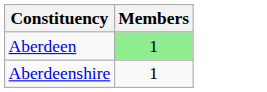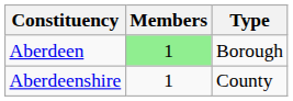 <table class="wikitable sortable">
 <tr>
 <th>Constituency</th>
 <th>Members</th>
+<th>Type</th>
 </tr>
 <tr>
 <td><a href='#'>Aberdeen</a></td>
 <td align="center" style="background: lightgreen;">1</td>
+<td>Borough</td>
 </tr>
 <tr>
 <td><a href='#'>Aberdeenshire</a></td>
 <td align="center">1</td>
+<td>County</td>
 </tr>
 </table>
